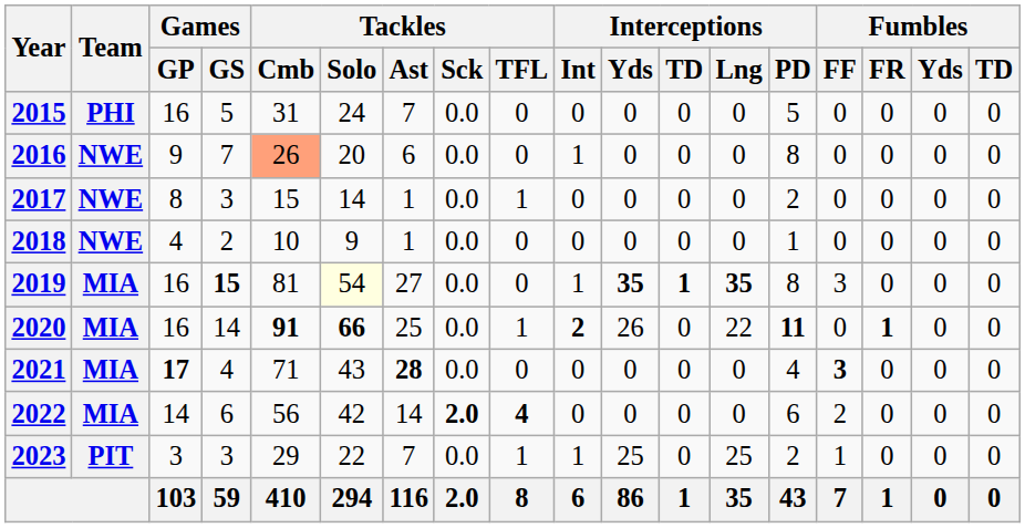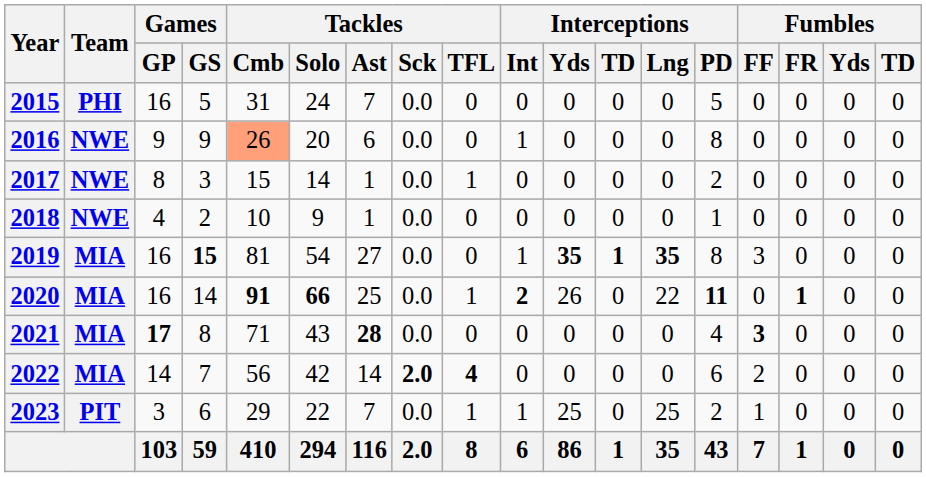 <table class="wikitable" style="text-align:center">
 <tr>
 <th rowspan="2">Year</th>
 <th rowspan="2">Team</th>
 <th colspan="2">Games</th>
 <th colspan="5">Tackles</th>
 <th colspan="5">Interceptions</th>
 <th colspan="4">Fumbles</th>
 </tr>
 <tr>
 <th>GP</th>
 <th>GS</th>
 <th>Cmb</th>
 <th>Solo</th>
 <th>Ast</th>
 <th>Sck</th>
 <th>TFL</th>
 <th>Int</th>
 <th>Yds</th>
 <th>TD</th>
 <th>Lng</th>
 <th>PD</th>
 <th>FF</th>
 <th>FR</th>
 <th>Yds</th>
 <th>TD</th>
 </tr>
 <tr>
 <th><a href='#'>2015</a></th>
 <th><a href='#'>PHI</a></th>
 <td>16</td>
 <td>5</td>
 <td>31</td>
 <td>24</td>
 <td>7</td>
 <td>0.0</td>
 <td>0</td>
 <td>0</td>
 <td>0</td>
 <td>0</td>
 <td>0</td>
 <td>5</td>
 <td>0</td>
 <td>0</td>
 <td>0</td>
 <td>0</td>
 </tr>
 <tr>
 <th><a href='#'>2016</a></th>
 <th><a href='#'>NWE</a></th>
 <td>9</td>
-<td>7</td>
+<td>9</td>
 <td style="background: lightsalmon;">26</td>
 <td>20</td>
 <td>6</td>
 <td>0.0</td>
 <td>0</td>
 <td>1</td>
 <td>0</td>
 <td>0</td>
 <td>0</td>
 <td>8</td>
 <td>0</td>
 <td>0</td>
 <td>0</td>
 <td>0</td>
 </tr>
 <tr>
 <th><a href='#'>2017</a></th>
 <th><a href='#'>NWE</a></th>
 <td>8</td>
 <td>3</td>
 <td>15</td>
 <td>14</td>
 <td>1</td>
 <td>0.0</td>
 <td>1</td>
 <td>0</td>
 <td>0</td>
 <td>0</td>
 <td>0</td>
 <td>2</td>
 <td>0</td>
 <td>0</td>
 <td>0</td>
 <td>0</td>
 </tr>
 <tr>
 <th><a href='#'>2018</a></th>
 <th><a href='#'>NWE</a></th>
 <td>4</td>
 <td>2</td>
 <td>10</td>
 <td>9</td>
 <td>1</td>
 <td>0.0</td>
 <td>0</td>
 <td>0</td>
 <td>0</td>
 <td>0</td>
 <td>0</td>
 <td>1</td>
 <td>0</td>
 <td>0</td>
 <td>0</td>
 <td>0</td>
 </tr>
 <tr>
 <th><a href='#'>2019</a></th>
 <th><a href='#'>MIA</a></th>
 <td>16</td>
 <td><strong>15</strong></td>
 <td>81</td>
-<td style="background: lightyellow;">54</td>
+<td>54</td>
 <td>27</td>
 <td>0.0</td>
 <td>0</td>
 <td>1</td>
 <td><strong>35</strong></td>
 <td><strong>1</strong></td>
 <td><strong>35</strong></td>
 <td>8</td>
 <td>3</td>
 <td>0</td>
 <td>0</td>
 <td>0</td>
 </tr>
 <tr>
 <th><a href='#'>2020</a></th>
 <th><a href='#'>MIA</a></th>
 <td>16</td>
 <td>14</td>
 <td><strong>91</strong></td>
 <td><strong>66</strong></td>
 <td>25</td>
 <td>0.0</td>
 <td>1</td>
 <td><strong>2</strong></td>
 <td>26</td>
 <td>0</td>
 <td>22</td>
 <td><strong>11</strong></td>
 <td>0</td>
 <td><strong>1</strong></td>
 <td>0</td>
 <td>0</td>
 </tr>
 <tr>
 <th><a href='#'>2021</a></th>
 <th><a href='#'>MIA</a></th>
 <td><strong>17</strong></td>
-<td>4</td>
+<td>8</td>
 <td>71</td>
 <td>43</td>
 <td><strong>28</strong></td>
 <td>0.0</td>
 <td>0</td>
 <td>0</td>
 <td>0</td>
 <td>0</td>
 <td>0</td>
 <td>4</td>
 <td><strong>3</strong></td>
 <td>0</td>
 <td>0</td>
 <td>0</td>
 </tr>
 <tr>
 <th><a href='#'>2022</a></th>
 <th><a href='#'>MIA</a></th>
 <td>14</td>
-<td>6</td>
+<td>7</td>
 <td>56</td>
 <td>42</td>
 <td>14</td>
 <td><strong>2.0</strong></td>
 <td><strong>4</strong></td>
 <td>0</td>
 <td>0</td>
 <td>0</td>
 <td>0</td>
 <td>6</td>
 <td>2</td>
 <td>0</td>
 <td>0</td>
 <td>0</td>
 </tr>
 <tr>
 <th><a href='#'>2023</a></th>
 <th><a href='#'>PIT</a></th>
 <td>3</td>
-<td>3</td>
+<td>6</td>
 <td>29</td>
 <td>22</td>
 <td>7</td>
 <td>0.0</td>
 <td>1</td>
 <td>1</td>
 <td>25</td>
 <td>0</td>
 <td>25</td>
 <td>2</td>
 <td>1</td>
 <td>0</td>
 <td>0</td>
 <td>0</td>
 </tr>
 <tr>
 <th colspan="2"></th>
 <th>103</th>
 <th>59</th>
 <th>410</th>
 <th>294</th>
 <th>116</th>
 <th>2.0</th>
 <th>8</th>
 <th>6</th>
 <th>86</th>
 <th>1</th>
 <th>35</th>
 <th>43</th>
 <th>7</th>
 <th>1</th>
 <th>0</th>
 <th>0</th>
 </tr>
 </table>
